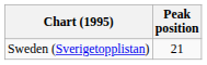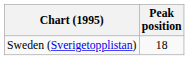 <table class="wikitable">
 <tr>
 <th>Chart (1995)</th>
 <th>Peak<br>position</th>
 </tr>
 <tr>
 <td>Sweden (<a href='#'>Sverigetopplistan</a>)</td>
-<td align="center">21</td>
+<td align="center">18</td>
 </tr>
 </table>
